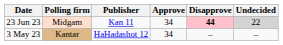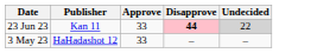 <table class="wikitable sortable" style="text-align:center; font-size:90%; line-height:13px">
 <tr>
 <th>Date</th>
-<th>Polling firm</th>
 <th>Publisher</th>
 <th>Approve</th>
 <th>Disapprove</th>
 <th>Undecided</th>
 </tr>
 <tr>
 <td data-sort-value=2023-06-23>23 Jun 23</td>
-<td style=background:#FFDFCC>Midgam</td>
 <td><a href='#'>Kan 11</a></td>
-<td>34</td>
+<td>33</td>
 <td style=background:pink><strong>44</strong></td>
 <td style="background: lightgrey;">22</td>
 </tr>
 <tr>
 <td data-sort-value=2023-05-03>3 May 23</td>
-<td style=background:burlywood>Kantar</td>
 <td><a href='#'>HaHadashot 12</a></td>
-<td>34</td>
+<td>33</td>
 <td>–</td>
 <td>–</td>
 </tr>
 </table>
